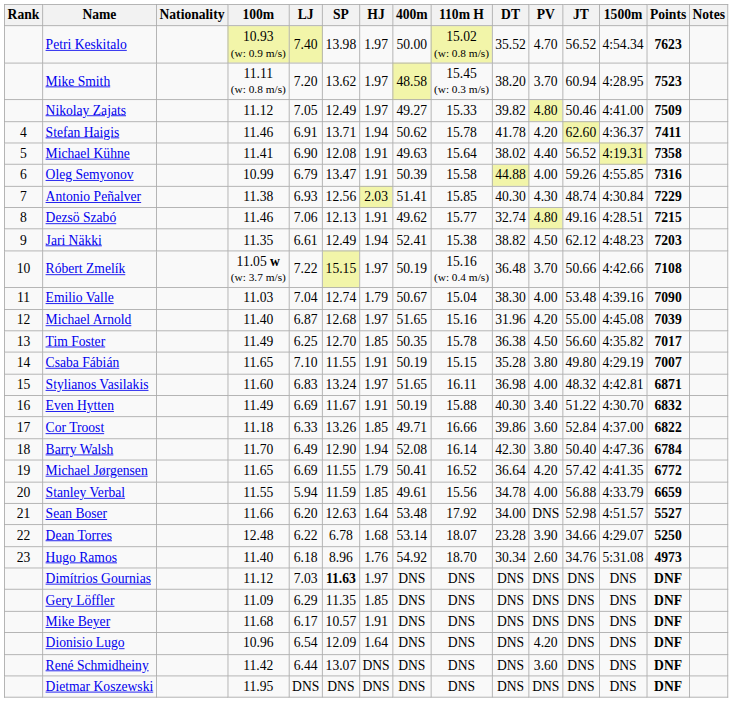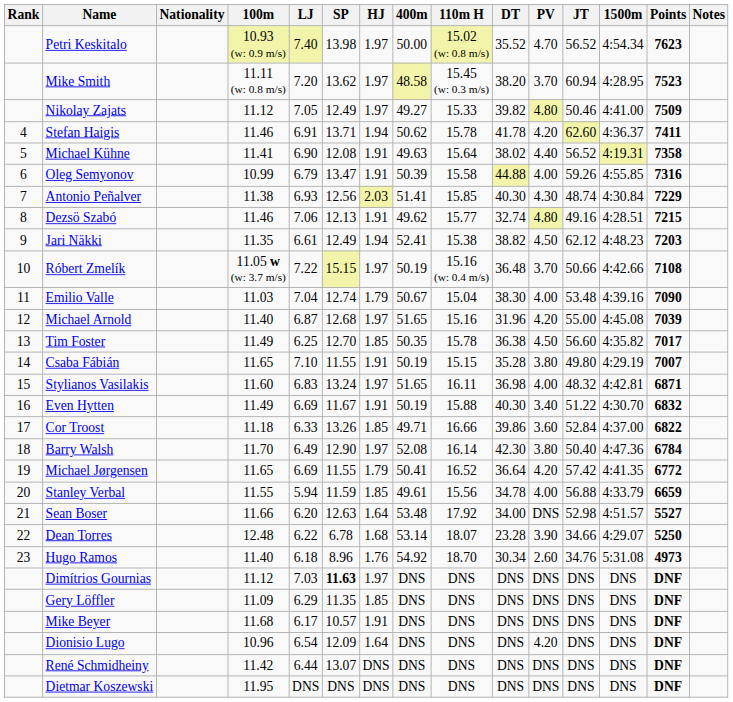 <table class="wikitable sortable" style="text-align:center">
 <tr>
 <th>Rank</th>
 <th>Name</th>
 <th>Nationality</th>
 <th>100m</th>
 <th>LJ</th>
 <th>SP</th>
 <th>HJ</th>
 <th>400m</th>
 <th>110m H</th>
 <th>DT</th>
 <th>PV</th>
 <th>JT</th>
 <th>1500m</th>
 <th>Points</th>
 <th>Notes</th>
 </tr>
 <tr>
 <td></td>
 <td align=left><a href='#'>Petri Keskitalo</a></td>
 <td align=left></td>
 <td bgcolor=#F2F5A9>10.93<br><small>(w: 0.9 m/s)</small></td>
 <td bgcolor=#F2F5A9>7.40</td>
 <td>13.98</td>
 <td>1.97</td>
 <td>50.00</td>
 <td bgcolor=#F2F5A9>15.02<br><small>(w: 0.8 m/s)</small></td>
 <td>35.52</td>
 <td>4.70</td>
 <td>56.52</td>
 <td>4:54.34</td>
 <td><strong>7623</strong></td>
 <td></td>
 </tr>
 <tr>
 <td></td>
 <td align=left><a href='#'>Mike Smith</a></td>
 <td align=left></td>
 <td>11.11<br><small>(w: 0.8 m/s)</small></td>
 <td>7.20</td>
 <td>13.62</td>
 <td>1.97</td>
 <td bgcolor=#F2F5A9>48.58</td>
 <td>15.45<br><small>(w: 0.3 m/s)</small></td>
 <td>38.20</td>
 <td>3.70</td>
 <td>60.94</td>
 <td>4:28.95</td>
 <td><strong>7523</strong></td>
 <td></td>
 </tr>
 <tr>
 <td></td>
 <td align=left><a href='#'>Nikolay Zajats</a></td>
 <td align=left></td>
 <td>11.12</td>
 <td>7.05</td>
 <td>12.49</td>
 <td>1.97</td>
 <td>49.27</td>
 <td>15.33</td>
 <td>39.82</td>
 <td bgcolor=#F2F5A9>4.80</td>
 <td>50.46</td>
 <td>4:41.00</td>
 <td><strong>7509</strong></td>
 <td></td>
 </tr>
 <tr>
 <td>4</td>
 <td align=left><a href='#'>Stefan Haigis</a></td>
 <td align=left></td>
 <td>11.46</td>
 <td>6.91</td>
 <td>13.71</td>
 <td>1.94</td>
 <td>50.62</td>
 <td>15.78</td>
 <td>41.78</td>
 <td>4.20</td>
 <td bgcolor=#F2F5A9>62.60</td>
 <td>4:36.37</td>
 <td><strong>7411</strong></td>
 <td></td>
 </tr>
 <tr>
 <td>5</td>
 <td align=left><a href='#'>Michael Kühne</a></td>
 <td align=left></td>
 <td>11.41</td>
 <td>6.90</td>
 <td>12.08</td>
 <td>1.91</td>
 <td>49.63</td>
 <td>15.64</td>
 <td>38.02</td>
 <td>4.40</td>
 <td>56.52</td>
 <td bgcolor=#F2F5A9>4:19.31</td>
 <td><strong>7358</strong></td>
 <td></td>
 </tr>
 <tr>
 <td>6</td>
 <td align=left><a href='#'>Oleg Semyonov</a></td>
 <td align=left></td>
 <td>10.99</td>
 <td>6.79</td>
 <td>13.47</td>
 <td>1.91</td>
 <td>50.39</td>
 <td>15.58</td>
 <td bgcolor=#F2F5A9>44.88</td>
 <td>4.00</td>
 <td>59.26</td>
 <td>4:55.85</td>
 <td><strong>7316</strong></td>
 <td></td>
 </tr>
 <tr>
 <td>7</td>
 <td align=left><a href='#'>Antonio Peñalver</a></td>
 <td align=left></td>
 <td>11.38</td>
 <td>6.93</td>
 <td>12.56</td>
 <td bgcolor=#F2F5A9>2.03</td>
 <td>51.41</td>
 <td>15.85</td>
 <td>40.30</td>
 <td>4.30</td>
 <td>48.74</td>
 <td>4:30.84</td>
 <td><strong>7229</strong></td>
 <td></td>
 </tr>
 <tr>
 <td>8</td>
 <td align=left><a href='#'>Dezsö Szabó</a></td>
 <td align=left></td>
 <td>11.46</td>
 <td>7.06</td>
 <td>12.13</td>
 <td>1.91</td>
 <td>49.62</td>
 <td>15.77</td>
 <td>32.74</td>
 <td bgcolor=#F2F5A9>4.80</td>
 <td>49.16</td>
 <td>4:28.51</td>
 <td><strong>7215</strong></td>
 <td></td>
 </tr>
 <tr>
 <td>9</td>
 <td align=left><a href='#'>Jari Näkki</a></td>
 <td align=left></td>
 <td>11.35</td>
 <td>6.61</td>
 <td>12.49</td>
 <td>1.94</td>
 <td>52.41</td>
 <td>15.38</td>
 <td>38.82</td>
 <td>4.50</td>
 <td>62.12</td>
 <td>4:48.23</td>
 <td><strong>7203</strong></td>
 <td></td>
 </tr>
 <tr>
 <td>10</td>
 <td align=left><a href='#'>Róbert Zmelík</a></td>
 <td align=left></td>
 <td>11.05 <strong>w</strong><br><small>(w: 3.7 m/s)</small></td>
 <td>7.22</td>
 <td bgcolor=#F2F5A9>15.15</td>
 <td>1.97</td>
 <td>50.19</td>
 <td>15.16<br><small>(w: 0.4 m/s)</small></td>
 <td>36.48</td>
 <td>3.70</td>
 <td>50.66</td>
 <td>4:42.66</td>
 <td><strong>7108</strong></td>
 <td></td>
 </tr>
 <tr>
 <td>11</td>
 <td align=left><a href='#'>Emilio Valle</a></td>
 <td align=left></td>
 <td>11.03</td>
 <td>7.04</td>
 <td>12.74</td>
 <td>1.79</td>
 <td>50.67</td>
 <td>15.04</td>
 <td>38.30</td>
 <td>4.00</td>
 <td>53.48</td>
 <td>4:39.16</td>
 <td><strong>7090</strong></td>
 <td></td>
 </tr>
 <tr>
 <td>12</td>
 <td align=left><a href='#'>Michael Arnold</a></td>
 <td align=left></td>
 <td>11.40</td>
 <td>6.87</td>
 <td>12.68</td>
 <td>1.97</td>
 <td>51.65</td>
 <td>15.16</td>
 <td>31.96</td>
 <td>4.20</td>
 <td>55.00</td>
 <td>4:45.08</td>
 <td><strong>7039</strong></td>
 <td></td>
 </tr>
 <tr>
 <td>13</td>
 <td align=left><a href='#'>Tim Foster</a></td>
 <td align=left></td>
 <td>11.49</td>
 <td>6.25</td>
 <td>12.70</td>
 <td>1.85</td>
 <td>50.35</td>
 <td>15.78</td>
 <td>36.38</td>
 <td>4.50</td>
 <td>56.60</td>
 <td>4:35.82</td>
 <td><strong>7017</strong></td>
 <td></td>
 </tr>
 <tr>
 <td>14</td>
 <td align=left><a href='#'>Csaba Fábián</a></td>
 <td align=left></td>
 <td>11.65</td>
 <td>7.10</td>
 <td>11.55</td>
 <td>1.91</td>
 <td>50.19</td>
 <td>15.15</td>
 <td>35.28</td>
 <td>3.80</td>
 <td>49.80</td>
 <td>4:29.19</td>
 <td><strong>7007</strong></td>
 <td></td>
 </tr>
 <tr>
 <td>15</td>
 <td align=left><a href='#'>Stylianos Vasilakis</a></td>
 <td align=left></td>
 <td>11.60</td>
 <td>6.83</td>
 <td>13.24</td>
 <td>1.97</td>
 <td>51.65</td>
 <td>16.11</td>
 <td>36.98</td>
 <td>4.00</td>
 <td>48.32</td>
 <td>4:42.81</td>
 <td><strong>6871</strong></td>
 <td></td>
 </tr>
 <tr>
 <td>16</td>
 <td align=left><a href='#'>Even Hytten</a></td>
 <td align=left></td>
 <td>11.49</td>
 <td>6.69</td>
 <td>11.67</td>
 <td>1.91</td>
 <td>50.19</td>
 <td>15.88</td>
 <td>40.30</td>
 <td>3.40</td>
 <td>51.22</td>
 <td>4:30.70</td>
 <td><strong>6832</strong></td>
 <td></td>
 </tr>
 <tr>
 <td>17</td>
 <td align=left><a href='#'>Cor Troost</a></td>
 <td align=left></td>
 <td>11.18</td>
 <td>6.33</td>
 <td>13.26</td>
 <td>1.85</td>
 <td>49.71</td>
 <td>16.66</td>
 <td>39.86</td>
 <td>3.60</td>
 <td>52.84</td>
 <td>4:37.00</td>
 <td><strong>6822</strong></td>
 <td></td>
 </tr>
 <tr>
 <td>18</td>
 <td align=left><a href='#'>Barry Walsh</a></td>
 <td align=left></td>
 <td>11.70</td>
 <td>6.49</td>
 <td>12.90</td>
-<td>1.94</td>
+<td>1.97</td>
 <td>52.08</td>
 <td>16.14</td>
 <td>42.30</td>
 <td>3.80</td>
 <td>50.40</td>
 <td>4:47.36</td>
 <td><strong>6784</strong></td>
 <td></td>
 </tr>
 <tr>
 <td>19</td>
 <td align=left><a href='#'>Michael Jørgensen</a></td>
 <td align=left></td>
 <td>11.65</td>
 <td>6.69</td>
 <td>11.55</td>
 <td>1.79</td>
 <td>50.41</td>
 <td>16.52</td>
 <td>36.64</td>
 <td>4.20</td>
 <td>57.42</td>
 <td>4:41.35</td>
 <td><strong>6772</strong></td>
 <td></td>
 </tr>
 <tr>
 <td>20</td>
 <td align=left><a href='#'>Stanley Verbal</a></td>
 <td align=left></td>
 <td>11.55</td>
 <td>5.94</td>
 <td>11.59</td>
 <td>1.85</td>
 <td>49.61</td>
 <td>15.56</td>
 <td>34.78</td>
 <td>4.00</td>
 <td>56.88</td>
 <td>4:33.79</td>
 <td><strong>6659</strong></td>
 <td></td>
 </tr>
 <tr>
 <td>21</td>
 <td align=left><a href='#'>Sean Boser</a></td>
 <td align=left></td>
 <td>11.66</td>
 <td>6.20</td>
 <td>12.63</td>
 <td>1.64</td>
 <td>53.48</td>
 <td>17.92</td>
 <td>34.00</td>
 <td>DNS</td>
 <td>52.98</td>
 <td>4:51.57</td>
 <td><strong>5527</strong></td>
 <td></td>
 </tr>
 <tr>
 <td>22</td>
 <td align=left><a href='#'>Dean Torres</a></td>
 <td align=left></td>
 <td>12.48</td>
 <td>6.22</td>
 <td>6.78</td>
 <td>1.68</td>
 <td>53.14</td>
 <td>18.07</td>
 <td>23.28</td>
 <td>3.90</td>
 <td>34.66</td>
 <td>4:29.07</td>
 <td><strong>5250</strong></td>
 <td></td>
 </tr>
 <tr>
 <td>23</td>
 <td align=left><a href='#'>Hugo Ramos</a></td>
 <td align=left></td>
 <td>11.40</td>
 <td>6.18</td>
 <td>8.96</td>
 <td>1.76</td>
 <td>54.92</td>
 <td>18.70</td>
 <td>30.34</td>
 <td>2.60</td>
 <td>34.76</td>
 <td>5:31.08</td>
 <td><strong>4973</strong></td>
 <td></td>
 </tr>
 <tr>
 <td></td>
 <td align=left><a href='#'>Dimítrios Gournias</a></td>
 <td align=left></td>
 <td>11.12</td>
 <td>7.03</td>
 <td><strong>11.63</strong></td>
 <td>1.97</td>
 <td>DNS</td>
 <td>DNS</td>
 <td>DNS</td>
 <td>DNS</td>
 <td>DNS</td>
 <td>DNS</td>
 <td><strong>DNF</strong></td>
 <td></td>
 </tr>
 <tr>
 <td></td>
 <td align=left><a href='#'>Gery Löffler</a></td>
 <td align=left></td>
 <td>11.09</td>
 <td>6.29</td>
 <td>11.35</td>
 <td>1.85</td>
 <td>DNS</td>
 <td>DNS</td>
 <td>DNS</td>
 <td>DNS</td>
 <td>DNS</td>
 <td>DNS</td>
 <td><strong>DNF</strong></td>
 <td></td>
 </tr>
 <tr>
 <td></td>
 <td align=left><a href='#'>Mike Beyer</a></td>
 <td align=left></td>
 <td>11.68</td>
 <td>6.17</td>
 <td>10.57</td>
 <td>1.91</td>
 <td>DNS</td>
 <td>DNS</td>
 <td>DNS</td>
 <td>DNS</td>
 <td>DNS</td>
 <td>DNS</td>
 <td><strong>DNF</strong></td>
 <td></td>
 </tr>
 <tr>
 <td></td>
 <td align=left><a href='#'>Dionisio Lugo</a></td>
 <td align=left></td>
 <td>10.96</td>
 <td>6.54</td>
 <td>12.09</td>
 <td>1.64</td>
 <td>DNS</td>
 <td>DNS</td>
 <td>DNS</td>
 <td>4.20</td>
 <td>DNS</td>
 <td>DNS</td>
 <td><strong>DNF</strong></td>
 <td></td>
 </tr>
 <tr>
 <td></td>
 <td align=left><a href='#'>René Schmidheiny</a></td>
 <td align=left></td>
 <td>11.42</td>
 <td>6.44</td>
 <td>13.07</td>
 <td>DNS</td>
 <td>DNS</td>
 <td>DNS</td>
 <td>DNS</td>
-<td>3.60</td>
+<td>DNS</td>
 <td>DNS</td>
 <td>DNS</td>
 <td><strong>DNF</strong></td>
 <td></td>
 </tr>
 <tr>
 <td></td>
 <td align=left><a href='#'>Dietmar Koszewski</a></td>
 <td align=left></td>
 <td>11.95</td>
 <td>DNS</td>
 <td>DNS</td>
 <td>DNS</td>
 <td>DNS</td>
 <td>DNS</td>
 <td>DNS</td>
 <td>DNS</td>
 <td>DNS</td>
 <td>DNS</td>
 <td><strong>DNF</strong></td>
 <td></td>
 </tr>
 </table>
